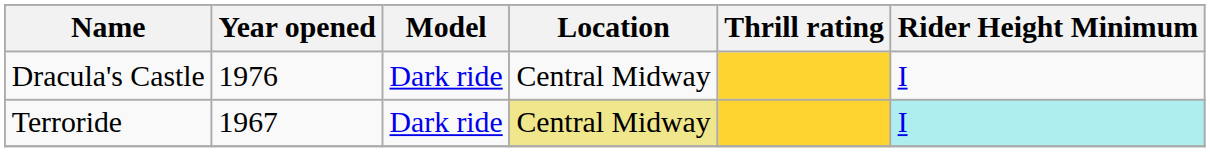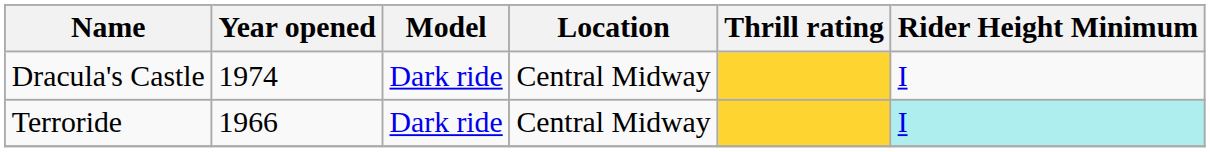 <table class="wikitable">
 <tr>
 <th>Name</th>
 <th>Year opened</th>
 <th>Model</th>
 <th>Location</th>
 <th>Thrill rating</th>
 <th>Rider Height Minimum</th>
 </tr>
 <tr>
 <td>Dracula's Castle</td>
-<td>1976</td>
+<td>1974</td>
 <td><a href='#'>Dark ride</a></td>
 <td>Central Midway</td>
 <td align="center" bgcolor="#FED530"><strong></strong></td>
 <td><a href='#'>I</a></td>
 </tr>
 <tr>
 <td>Terroride</td>
-<td>1967</td>
+<td>1966</td>
 <td><a href='#'>Dark ride</a></td>
-<td style="background: khaki;">Central Midway</td>
+<td>Central Midway</td>
 <td align="center" bgcolor="#FED530"><strong></strong></td>
 <td style="background: paleturquoise;"><a href='#'>I</a></td>
 </tr>
 <tr>
 </tr>
 </table>
